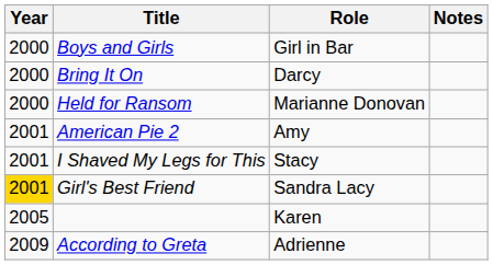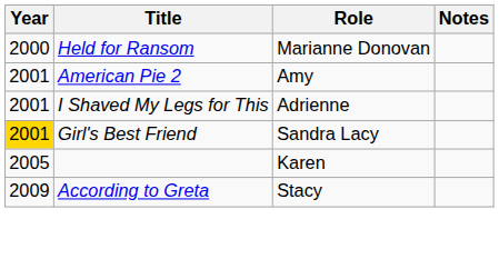 <table class="wikitable sortable">
 <tr>
 <th>Year</th>
 <th>Title</th>
 <th>Role</th>
 <th class="unsortable">Notes</th>
-</tr>
-<tr>
-<td>2000</td>
-<td><em><a href='#'>Boys and Girls</a></em></td>
-<td>Girl in Bar</td>
-<td></td>
-</tr>
-<tr>
-<td>2000</td>
-<td><em><a href='#'>Bring It On</a></em></td>
-<td>Darcy</td>
-<td></td>
 </tr>
 <tr>
 <td>2000</td>
 <td><em><a href='#'>Held for Ransom</a></em></td>
 <td>Marianne Donovan</td>
 <td></td>
 </tr>
 <tr>
 <td>2001</td>
 <td><em><a href='#'>American Pie 2</a></em></td>
 <td>Amy</td>
 <td></td>
 </tr>
 <tr>
 <td>2001</td>
 <td><em>I Shaved My Legs for This</em></td>
-<td>Stacy</td>
+<td>Adrienne</td>
 <td></td>
 </tr>
 <tr>
 <td style="background: gold;">2001</td>
 <td><em>Girl's Best Friend</em></td>
 <td>Sandra Lacy</td>
 <td></td>
 </tr>
 <tr>
 <td>2005</td>
 <td><em></em></td>
 <td>Karen</td>
 <td></td>
 </tr>
 <tr>
 <td>2009</td>
 <td><em><a href='#'>According to Greta</a></em></td>
-<td>Adrienne</td>
+<td>Stacy</td>
 <td></td>
 </tr>
 </table>
